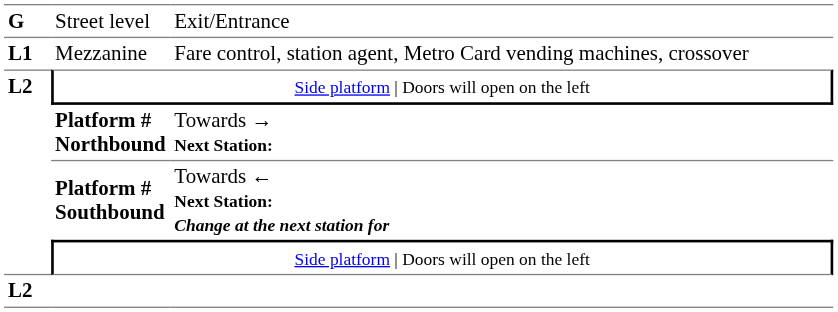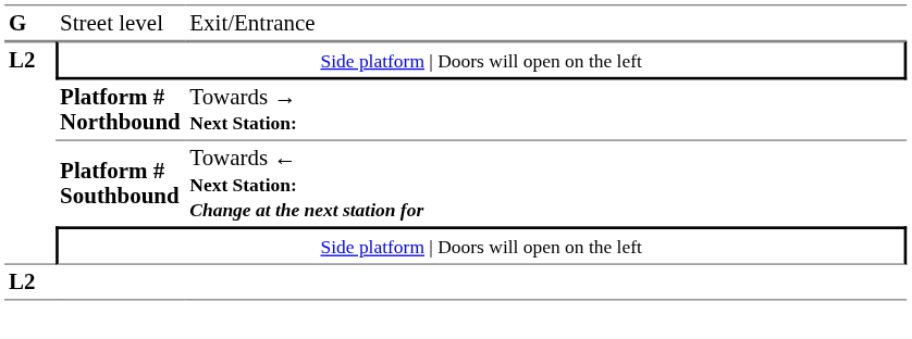 <table table border=0 cellspacing=0 cellpadding=3>
 <tr>
 <td style="border-bottom:solid 1px gray;border-top:solid 1px gray;" width=30 valign=top><strong>G</strong></td>
 <td style="border-top:solid 1px gray;border-bottom:solid 1px gray;" width=85 valign=top>Street level</td>
 <td style="border-top:solid 1px gray;border-bottom:solid 1px gray;" width=500 valign=top>Exit/Entrance</td>
-</tr>
-<tr>
-<td valign=top><strong>L1</strong></td>
-<td valign=top>Mezzanine</td>
-<td valign=top>Fare control, station agent, Metro Card vending machines, crossover<br></td>
 </tr>
 <tr>
 <td style="border-top:solid 1px gray;border-bottom:solid 1px gray;" width=30 rowspan=4 valign=top><strong>L2</strong></td>
 <td style="border-top:solid 1px gray;border-right:solid 2px black;border-left:solid 2px black;border-bottom:solid 2px black;text-align:center;" colspan=2><small><a href='#'>Side platform</a> | Doors will open on the left </small></td>
 </tr>
 <tr>
 <td style="border-bottom:solid 1px gray;" width=85><span><strong>Platform #</strong><br><strong>Northbound</strong></span></td>
 <td style="border-bottom:solid 1px gray;" width=500>Towards → <br><small><strong>Next Station:</strong> </small></td>
 </tr>
 <tr>
 <td><span><strong>Platform #</strong><br><strong>Southbound</strong></span></td>
 <td>Towards ← <br><small><strong>Next Station:</strong> <br><strong><em>Change at the next station for </em></strong></small></td>
 </tr>
 <tr>
 <td style="border-top:solid 2px black;border-right:solid 2px black;border-left:solid 2px black;border-bottom:solid 1px gray;" colspan=2  align=center><small><a href='#'>Side platform</a> | Doors will open on the left </small></td>
 </tr>
 <tr>
 <td style="border-bottom:solid 1px gray;" width=30 rowspan=2 valign=top><strong>L2</strong></td>
 <td style="border-bottom:solid 1px gray;" width=85></td>
 <td style="border-bottom:solid 1px gray;" width=500></td>
 </tr>
 <tr>
 </tr>
 </table>
